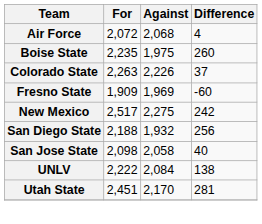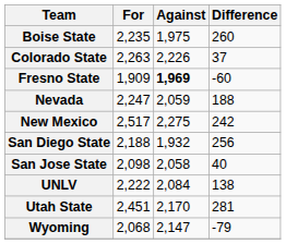 <table class="wikitable sortable">
 <tr>
 <th scope="col">Team</th>
 <th scope="col">For</th>
 <th scope="col">Against</th>
 <th scope="col">Difference</th>
-</tr>
-<tr>
-<th style=>Air Force</th>
-<td>2,072</td>
-<td>2,068</td>
-<td>4</td>
 </tr>
 <tr>
 <th style=>Boise State</th>
 <td>2,235</td>
 <td>1,975</td>
 <td>260</td>
 </tr>
 <tr>
 <th style=>Colorado State</th>
 <td>2,263</td>
 <td>2,226</td>
 <td>37</td>
 </tr>
 <tr>
 <th style=>Fresno State</th>
 <td>1,909</td>
-<td>1,969</td>
+<td><strong>1,969</strong></td>
 <td>-60</td>
+</tr>
+<tr>
+<th style=>Nevada</th>
+<td>2,247</td>
+<td>2,059</td>
+<td>188</td>
 </tr>
 <tr>
 <th style=>New Mexico</th>
 <td>2,517</td>
 <td>2,275</td>
 <td>242</td>
 </tr>
 <tr>
 <th style=>San Diego State</th>
 <td>2,188</td>
 <td>1,932</td>
 <td>256</td>
 </tr>
 <tr>
 <th style=>San Jose State</th>
 <td>2,098</td>
 <td>2,058</td>
 <td>40</td>
 </tr>
 <tr>
 <th style=>UNLV</th>
 <td>2,222</td>
 <td>2,084</td>
 <td>138</td>
 </tr>
 <tr>
 <th style=>Utah State</th>
 <td>2,451</td>
 <td>2,170</td>
 <td>281</td>
 </tr>
 <tr>
+<th style=>Wyoming</th>
+<td>2,068</td>
+<td>2,147</td>
+<td>-79</td>
+</tr>
+<tr>
 </tr>
 </table>
